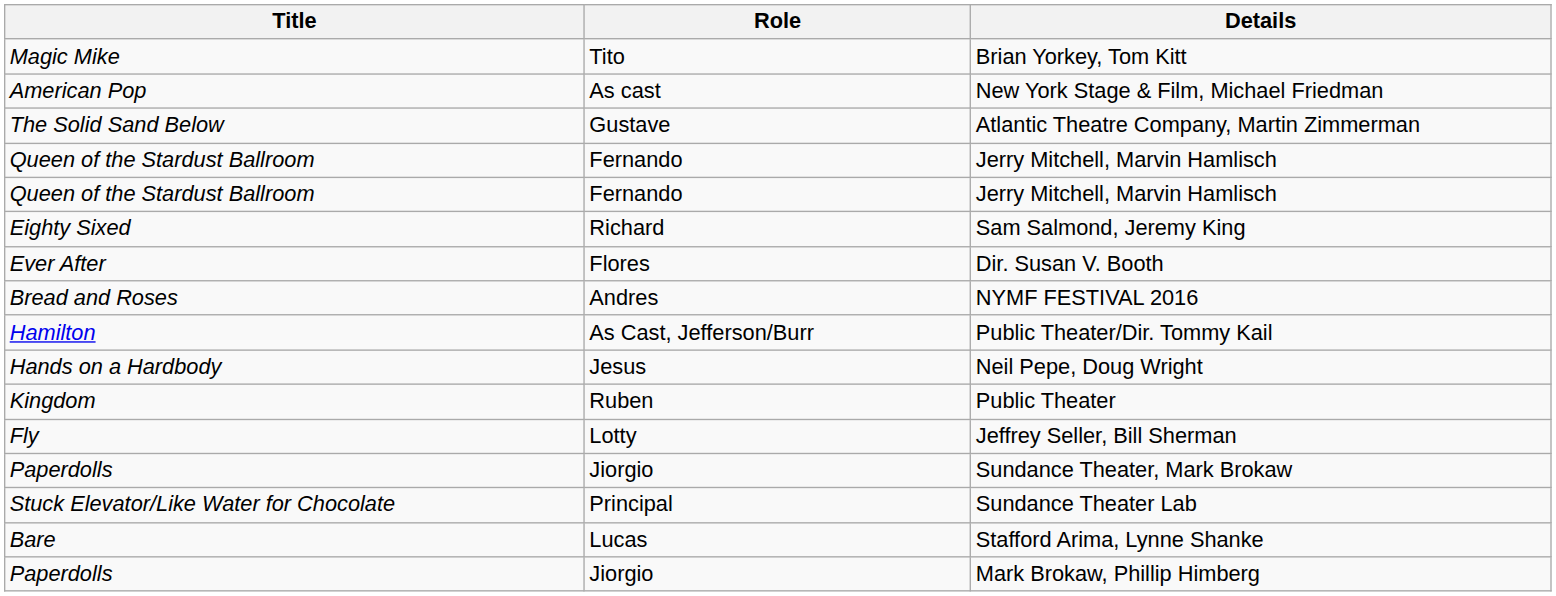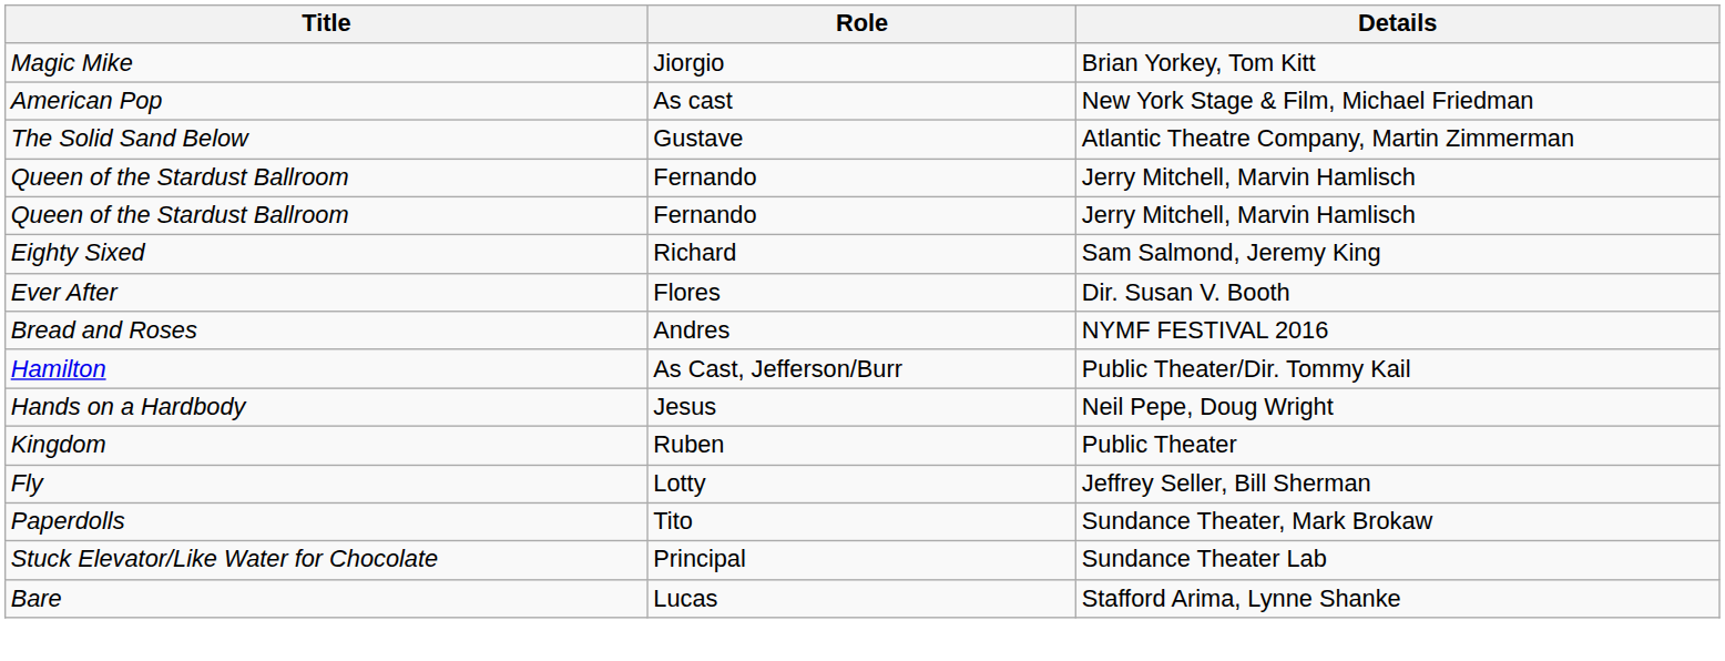 <table class="wikitable" style="width: 90%;">
 <tr>
 <th style="width: 30%;">Title</th>
 <th style="width: 20%;">Role</th>
 <th style="width: 30%;">Details</th>
 </tr>
 <tr>
 <td><em>Magic Mike</em></td>
-<td>Tito</td>
+<td>Jiorgio</td>
 <td>Brian Yorkey, Tom Kitt</td>
 </tr>
 <tr>
 <td><em>American Pop</em></td>
 <td>As cast</td>
 <td>New York Stage & Film, Michael Friedman</td>
 </tr>
 <tr>
 <td><em>The Solid Sand Below</em></td>
 <td>Gustave</td>
 <td>Atlantic Theatre Company, Martin Zimmerman</td>
 </tr>
 <tr>
 <td><em>Queen of the Stardust Ballroom</em></td>
 <td>Fernando</td>
 <td>Jerry Mitchell, Marvin Hamlisch</td>
 </tr>
 <tr>
 <td><em>Queen of the Stardust Ballroom</em></td>
 <td>Fernando</td>
 <td>Jerry Mitchell, Marvin Hamlisch</td>
 </tr>
 <tr>
 <td><em>Eighty Sixed</em></td>
 <td>Richard</td>
 <td>Sam Salmond, Jeremy King</td>
 </tr>
 <tr>
 <td><em>Ever After</em></td>
 <td>Flores</td>
 <td>Dir. Susan V. Booth</td>
 </tr>
 <tr>
 <td><em>Bread and Roses</em></td>
 <td>Andres</td>
 <td>NYMF FESTIVAL 2016</td>
 </tr>
 <tr>
 <td><em><a href='#'>Hamilton</a></em></td>
 <td>As Cast, Jefferson/Burr</td>
 <td>Public Theater/Dir. Tommy Kail</td>
 </tr>
 <tr>
 <td><em>Hands on a Hardbody</em></td>
 <td>Jesus</td>
 <td>Neil Pepe, Doug Wright</td>
 </tr>
 <tr>
 <td><em>Kingdom</em></td>
 <td>Ruben</td>
 <td>Public Theater</td>
 </tr>
 <tr>
 <td><em>Fly</em></td>
 <td>Lotty</td>
 <td>Jeffrey Seller, Bill Sherman</td>
 </tr>
 <tr>
 <td><em>Paperdolls</em></td>
-<td>Jiorgio</td>
+<td>Tito</td>
 <td>Sundance Theater, Mark Brokaw</td>
 </tr>
 <tr>
 <td><em>Stuck Elevator/Like Water for Chocolate</em></td>
 <td>Principal</td>
 <td>Sundance Theater Lab</td>
 </tr>
 <tr>
 <td><em>Bare</em></td>
 <td>Lucas</td>
 <td>Stafford Arima, Lynne Shanke</td>
 </tr>
-<tr>
-<td><em>Paperdolls</em></td>
-<td>Jiorgio</td>
-<td>Mark Brokaw, Phillip Himberg</td>
-</tr>
 </table>
